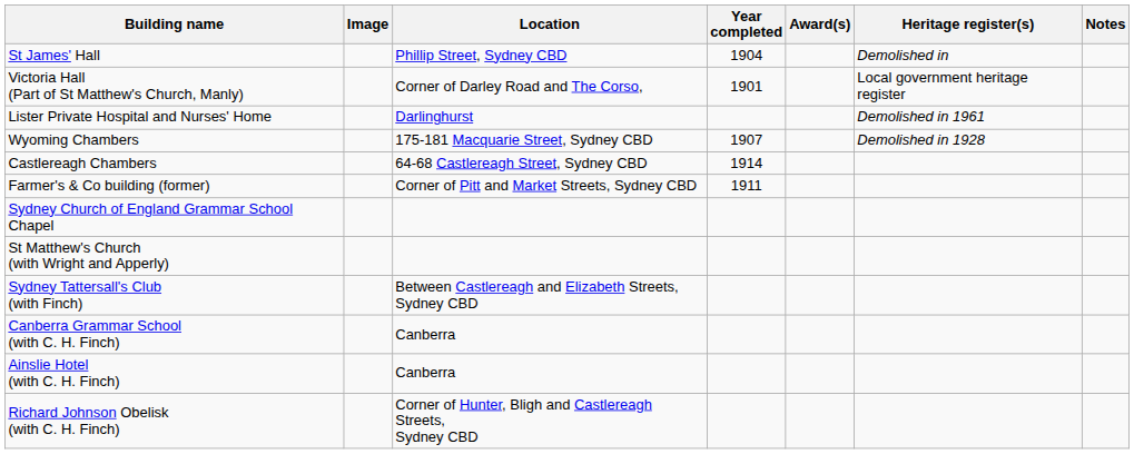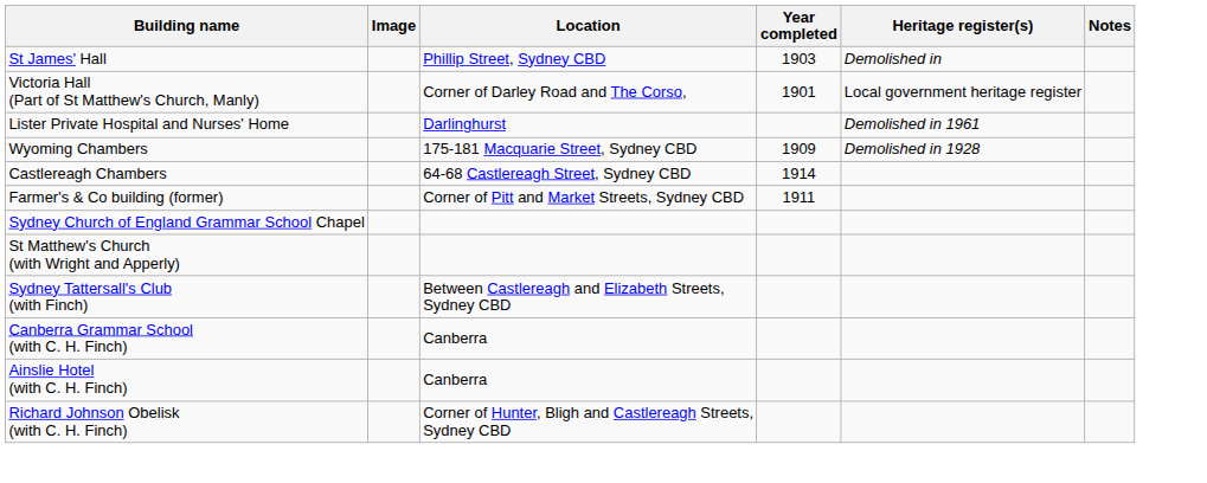 <table class="wikitable sortable collapsible">
 <tr>
 <th scope="col">Building name</th>
 <th scope="col">Image</th>
 <th scope="col">Location</th>
 <th scope="col">Year<br>completed</th>
-<th scope="col">Award(s)</th>
 <th scope="col">Heritage register(s)</th>
 <th scope="col" class="unsortable">Notes</th>
 </tr>
 <tr>
 <td><a href='#'>St James'</a> Hall</td>
 <td></td>
 <td><a href='#'>Phillip Street</a>, <a href='#'>Sydney CBD</a></td>
-<td align=center>1904</td>
-<td></td>
+<td align=center>1903</td>
 <td><em>Demolished in </em></td>
 <td></td>
 </tr>
 <tr>
 <td>Victoria Hall<br>(Part of St Matthew's Church, Manly)</td>
 <td></td>
 <td>Corner of Darley Road and <a href='#'>The Corso</a>, </td>
 <td align=center>1901</td>
-<td></td>
 <td>Local government heritage register</td>
 <td></td>
 </tr>
 <tr>
 <td>Lister Private Hospital and Nurses' Home</td>
 <td></td>
 <td><a href='#'>Darlinghurst</a></td>
 <td align=center></td>
-<td></td>
 <td><em>Demolished in 1961</em></td>
 <td></td>
 </tr>
 <tr>
 <td>Wyoming Chambers</td>
 <td></td>
 <td>175-181 <a href='#'>Macquarie Street</a>, Sydney CBD</td>
-<td align=center>1907</td>
-<td></td>
+<td align=center>1909</td>
 <td><em>Demolished in 1928</em></td>
 <td></td>
 </tr>
 <tr>
 <td>Castlereagh Chambers</td>
 <td></td>
 <td>64-68 <a href='#'>Castlereagh Street</a>, Sydney CBD</td>
 <td align=center>1914</td>
 <td></td>
 <td></td>
-<td></td>
 </tr>
 <tr>
 <td>Farmer's & Co building (former)<br></td>
 <td></td>
 <td>Corner of <a href='#'>Pitt</a> and <a href='#'>Market</a> Streets, Sydney CBD</td>
 <td align=center>1911</td>
-<td></td>
 <td></td>
 <td></td>
 </tr>
 <tr>
 <td><a href='#'>Sydney Church of England Grammar School</a> Chapel</td>
 <td></td>
 <td></td>
 <td align=center></td>
 <td></td>
 <td></td>
-<td></td>
 </tr>
 <tr>
 <td>St Matthew's Church<br>(with Wright and Apperly)</td>
 <td></td>
 <td></td>
 <td align=center></td>
-<td></td>
 <td></td>
 <td></td>
 </tr>
 <tr>
 <td><a href='#'>Sydney Tattersall's Club</a><br>(with Finch)</td>
 <td></td>
 <td>Between <a href='#'>Castlereagh</a> and <a href='#'>Elizabeth</a> Streets,<br>Sydney CBD</td>
 <td align=center></td>
 <td></td>
 <td></td>
-<td></td>
 </tr>
 <tr>
 <td><a href='#'>Canberra Grammar School</a><br>(with C. H. Finch)</td>
 <td></td>
 <td>Canberra</td>
 <td align=center></td>
-<td></td>
 <td></td>
 <td></td>
 </tr>
 <tr>
 <td><a href='#'>Ainslie Hotel</a><br>(with C. H. Finch)</td>
 <td></td>
 <td>Canberra</td>
 <td align=center></td>
 <td></td>
 <td></td>
-<td></td>
 </tr>
 <tr>
 <td><a href='#'>Richard Johnson</a> Obelisk<br>(with C. H. Finch)</td>
 <td></td>
 <td>Corner of <a href='#'>Hunter</a>, Bligh and <a href='#'>Castlereagh</a> Streets,<br>Sydney CBD</td>
 <td align=center></td>
 <td></td>
 <td></td>
-<td></td>
 </tr>
 </table>
